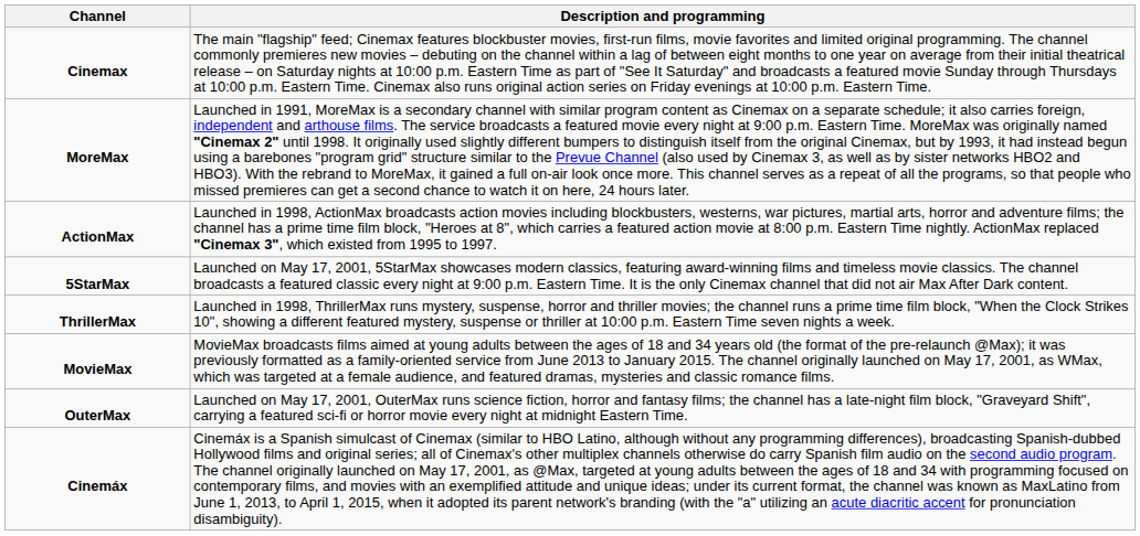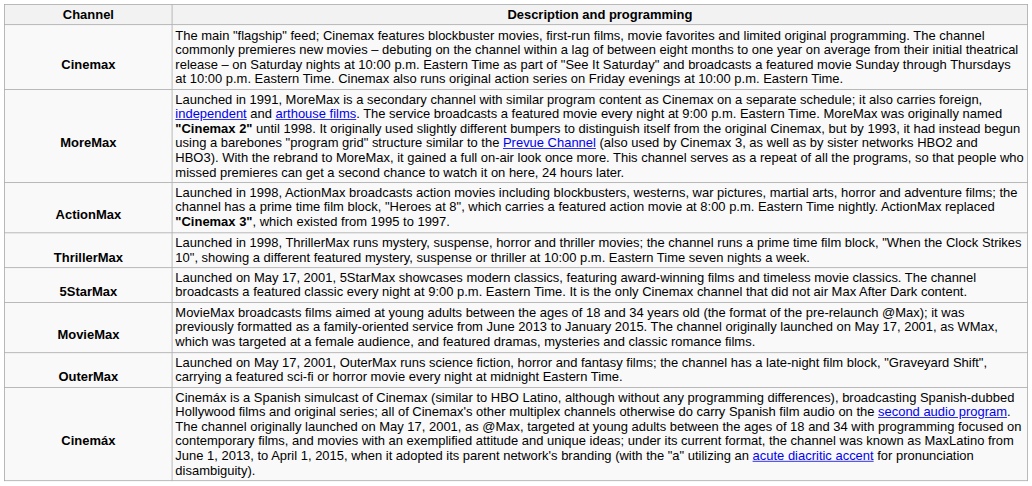 <table class="wikitable" width="100%" style="text-align: center;">
 <tr>
 <th>Channel</th>
 <th>Description and programming</th>
 </tr>
 <tr>
 <td width="200" align="center"><br><strong>Cinemax</strong></td>
 <td align="left">The main "flagship" feed; Cinemax features blockbuster movies, first-run films, movie favorites and limited original programming. The channel commonly premieres new movies – debuting on the channel within a lag of between eight months to one year on average from their initial theatrical release – on Saturday nights at 10:00 p.m. Eastern Time as part of "See It Saturday" and broadcasts a featured movie Sunday through Thursdays at 10:00 p.m. Eastern Time. Cinemax also runs original action series on Friday evenings at 10:00 p.m. Eastern Time.</td>
 </tr>
 <tr>
 <td width="200" align="center"><br><strong>MoreMax</strong></td>
 <td align="left">Launched in 1991, MoreMax is a secondary channel with similar program content as Cinemax on a separate schedule; it also carries foreign, <a href='#'>independent</a> and <a href='#'>arthouse films</a>. The service broadcasts a featured movie every night at 9:00 p.m. Eastern Time. MoreMax was originally named <strong>"Cinemax 2"</strong> until 1998. It originally used slightly different bumpers to distinguish itself from the original Cinemax, but by 1993, it had instead begun using a barebones "program grid" structure similar to the <a href='#'>Prevue Channel</a> (also used by Cinemax 3, as well as by sister networks HBO2 and HBO3). With the rebrand to MoreMax, it gained a full on-air look once more. This channel serves as a repeat of all the programs, so that people who missed premieres can get a second chance to watch it on here, 24 hours later.</td>
 </tr>
 <tr>
 <td width="200" align="center"><br><strong>ActionMax</strong></td>
 <td align="left">Launched in 1998, ActionMax broadcasts action movies including blockbusters, westerns, war pictures, martial arts, horror and adventure films; the channel has a prime time film block, "Heroes at 8", which carries a featured action movie at 8:00 p.m. Eastern Time nightly. ActionMax replaced <strong>"Cinemax 3"</strong>, which existed from 1995 to 1997.</td>
 </tr>
 <tr>
+<td width="200" align="center"><br><strong>ThrillerMax</strong></td>
+<td align="left">Launched in 1998, ThrillerMax runs mystery, suspense, horror and thriller movies; the channel runs a prime time film block, "When the Clock Strikes 10", showing a different featured mystery, suspense or thriller at 10:00 p.m. Eastern Time seven nights a week.</td>
+</tr>
+<tr>
 <td width="200" align="center"><br><strong>5StarMax</strong></td>
 <td align="left">Launched on May 17, 2001, 5StarMax showcases modern classics, featuring award-winning films and timeless movie classics. The channel broadcasts a featured classic every night at 9:00 p.m. Eastern Time. It is the only Cinemax channel that did not air Max After Dark content.</td>
-</tr>
-<tr>
-<td width="200" align="center"><br><strong>ThrillerMax</strong></td>
-<td align="left">Launched in 1998, ThrillerMax runs mystery, suspense, horror and thriller movies; the channel runs a prime time film block, "When the Clock Strikes 10", showing a different featured mystery, suspense or thriller at 10:00 p.m. Eastern Time seven nights a week.</td>
 </tr>
 <tr>
 <td width="200" align="center"><br><strong>MovieMax</strong></td>
 <td align="left">MovieMax broadcasts films aimed at young adults between the ages of 18 and 34 years old (the format of the pre-relaunch @Max); it was previously formatted as a family-oriented service from June 2013 to January 2015. The channel originally launched on May 17, 2001, as WMax, which was targeted at a female audience, and featured dramas, mysteries and classic romance films.</td>
 </tr>
 <tr>
 <td width="200" align="center"><br><strong>OuterMax</strong></td>
 <td align="left">Launched on May 17, 2001, OuterMax runs science fiction, horror and fantasy films; the channel has a late-night film block, "Graveyard Shift", carrying a featured sci-fi or horror movie every night at midnight Eastern Time.</td>
 </tr>
 <tr>
 <td width="200" align="center"><br><strong>Cinemáx</strong></td>
 <td align="left">Cinemáx is a Spanish simulcast of Cinemax (similar to HBO Latino, although without any programming differences), broadcasting Spanish-dubbed Hollywood films and original series; all of Cinemax's other multiplex channels otherwise do carry Spanish film audio on the <a href='#'>second audio program</a>. The channel originally launched on May 17, 2001, as @Max, targeted at young adults between the ages of 18 and 34 with programming focused on contemporary films, and movies with an exemplified attitude and unique ideas; under its current format, the channel was known as MaxLatino from June 1, 2013, to April 1, 2015, when it adopted its parent network's branding (with the "a" utilizing an <a href='#'>acute diacritic accent</a> for pronunciation disambiguity).</td>
 </tr>
 </table>
